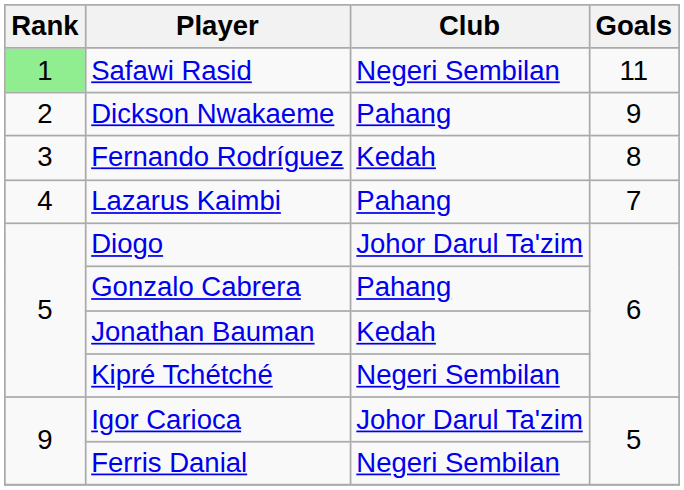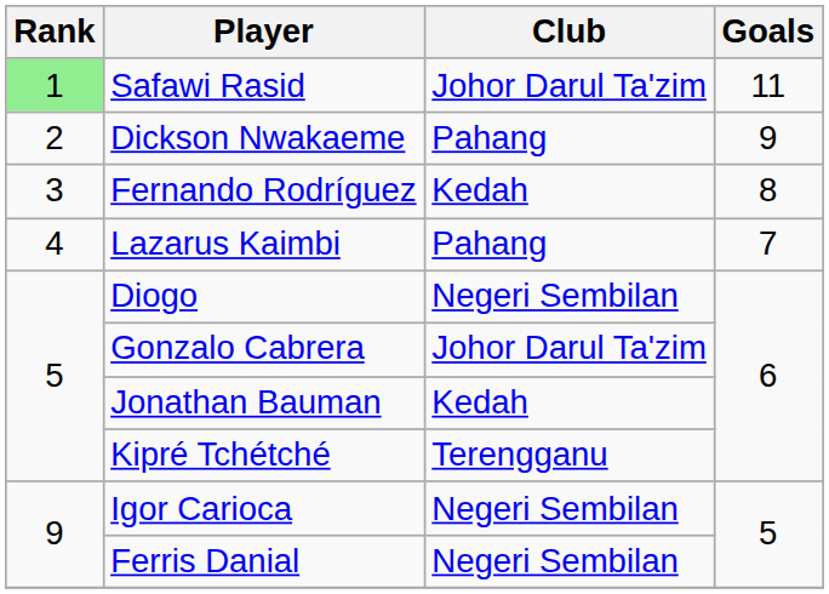 <table class="wikitable" style="text-align:center">
 <tr>
 <th>Rank</th>
 <th>Player</th>
 <th>Club</th>
 <th>Goals</th>
 </tr>
 <tr>
 <td style="background: lightgreen;">1</td>
 <td style="text-align:left;"> <a href='#'>Safawi Rasid</a></td>
-<td style="text-align:left;"><a href='#'>Negeri Sembilan</a></td>
+<td style="text-align:left;"><a href='#'>Johor Darul Ta'zim</a></td>
 <td>11</td>
 </tr>
 <tr>
 <td>2</td>
 <td style="text-align:left;"> <a href='#'>Dickson Nwakaeme</a></td>
 <td style="text-align:left;"><a href='#'>Pahang</a></td>
 <td>9</td>
 </tr>
 <tr>
 <td>3</td>
 <td style="text-align:left;"> <a href='#'>Fernando Rodríguez</a></td>
 <td style="text-align:left;"><a href='#'>Kedah</a></td>
 <td>8</td>
 </tr>
 <tr>
 <td>4</td>
 <td style="text-align:left;"> <a href='#'>Lazarus Kaimbi</a></td>
 <td style="text-align:left;"><a href='#'>Pahang</a></td>
 <td>7</td>
 </tr>
 <tr>
 <td rowspan=4>5</td>
 <td style="text-align:left;"> <a href='#'>Diogo</a></td>
-<td style="text-align:left;"><a href='#'>Johor Darul Ta'zim</a></td>
+<td style="text-align:left;"><a href='#'>Negeri Sembilan</a></td>
 <td rowspan=4>6</td>
 </tr>
 <tr>
 <td style="text-align:left;"> <a href='#'>Gonzalo Cabrera</a></td>
-<td style="text-align:left;"><a href='#'>Pahang</a></td>
+<td style="text-align:left;"><a href='#'>Johor Darul Ta'zim</a></td>
 </tr>
 <tr>
 <td style="text-align:left;"> <a href='#'>Jonathan Bauman</a></td>
 <td style="text-align:left;"><a href='#'>Kedah</a></td>
 </tr>
 <tr>
 <td style="text-align:left;"> <a href='#'>Kipré Tchétché</a></td>
-<td style="text-align:left;"><a href='#'>Negeri Sembilan</a></td>
+<td style="text-align:left;"><a href='#'>Terengganu</a></td>
 </tr>
 <tr>
 <td rowspan=2>9</td>
 <td style="text-align:left;"> <a href='#'>Igor Carioca</a></td>
-<td style="text-align:left;"><a href='#'>Johor Darul Ta'zim</a></td>
+<td style="text-align:left;"><a href='#'>Negeri Sembilan</a></td>
 <td rowspan=2>5</td>
 </tr>
 <tr>
 <td style="text-align:left;"> <a href='#'>Ferris Danial</a></td>
 <td style="text-align:left;"><a href='#'>Negeri Sembilan</a></td>
 </tr>
 <tr>
 </tr>
 </table>
